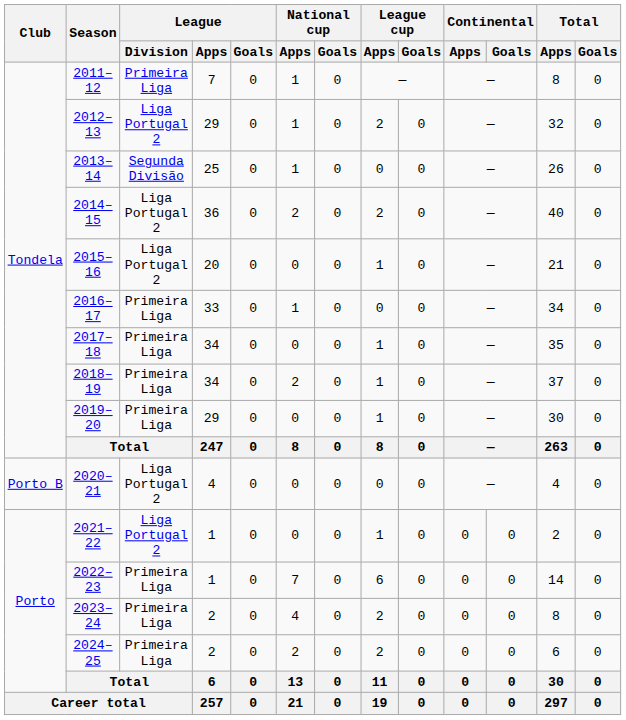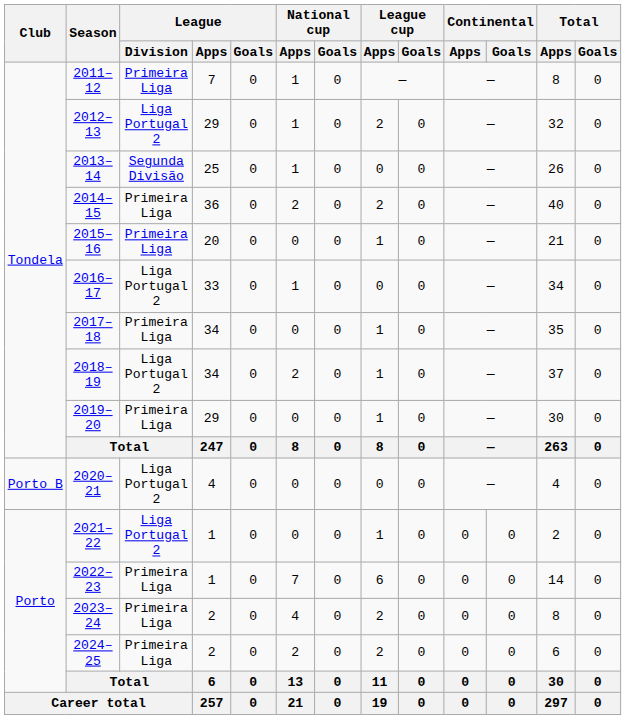 <table class="wikitable" style="text-align:center">
 <tr>
 <th rowspan="2">Club</th>
 <th rowspan="2">Season</th>
 <th colspan="3">League</th>
 <th colspan="2">National cup</th>
 <th colspan="2">League cup</th>
 <th colspan="2">Continental</th>
 <th colspan="2">Total</th>
 </tr>
 <tr>
 <th>Division</th>
 <th>Apps</th>
 <th>Goals</th>
 <th>Apps</th>
 <th>Goals</th>
 <th>Apps</th>
 <th>Goals</th>
 <th>Apps</th>
 <th>Goals</th>
 <th>Apps</th>
 <th>Goals</th>
 </tr>
 <tr>
 <td rowspan="10"><a href='#'>Tondela</a></td>
 <td><a href='#'>2011–12</a></td>
 <td><a href='#'>Primeira Liga</a></td>
 <td>7</td>
 <td>0</td>
 <td>1</td>
 <td>0</td>
 <td colspan="2">—</td>
 <td colspan="2">—</td>
 <td>8</td>
 <td>0</td>
 </tr>
 <tr>
 <td><a href='#'>2012–13</a></td>
 <td><a href='#'>Liga Portugal 2</a></td>
 <td>29</td>
 <td>0</td>
 <td>1</td>
 <td>0</td>
 <td>2</td>
 <td>0</td>
 <td colspan="2">—</td>
 <td>32</td>
 <td>0</td>
 </tr>
 <tr>
 <td><a href='#'>2013–14</a></td>
 <td><a href='#'>Segunda Divisão</a></td>
 <td>25</td>
 <td>0</td>
 <td>1</td>
 <td>0</td>
 <td>0</td>
 <td>0</td>
 <td colspan="2">—</td>
 <td>26</td>
 <td>0</td>
 </tr>
 <tr>
 <td><a href='#'>2014–15</a></td>
-<td>Liga Portugal 2</td>
+<td>Primeira Liga</td>
 <td>36</td>
 <td>0</td>
 <td>2</td>
 <td>0</td>
 <td>2</td>
 <td>0</td>
 <td colspan="2">—</td>
 <td>40</td>
 <td>0</td>
 </tr>
 <tr>
 <td><a href='#'>2015–16</a></td>
-<td>Liga Portugal 2</td>
+<td><a href='#'>Primeira Liga</a></td>
 <td>20</td>
 <td>0</td>
 <td>0</td>
 <td>0</td>
 <td>1</td>
 <td>0</td>
 <td colspan="2">—</td>
 <td>21</td>
 <td>0</td>
 </tr>
 <tr>
 <td><a href='#'>2016–17</a></td>
-<td>Primeira Liga</td>
+<td>Liga Portugal 2</td>
 <td>33</td>
 <td>0</td>
 <td>1</td>
 <td>0</td>
 <td>0</td>
 <td>0</td>
 <td colspan="2">—</td>
 <td>34</td>
 <td>0</td>
 </tr>
 <tr>
 <td><a href='#'>2017–18</a></td>
 <td>Primeira Liga</td>
 <td>34</td>
 <td>0</td>
 <td>0</td>
 <td>0</td>
 <td>1</td>
 <td>0</td>
 <td colspan="2">—</td>
 <td>35</td>
 <td>0</td>
 </tr>
 <tr>
 <td><a href='#'>2018–19</a></td>
-<td>Primeira Liga</td>
+<td>Liga Portugal 2</td>
 <td>34</td>
 <td>0</td>
 <td>2</td>
 <td>0</td>
 <td>1</td>
 <td>0</td>
 <td colspan="2">—</td>
 <td>37</td>
 <td>0</td>
 </tr>
 <tr>
 <td><a href='#'>2019–20</a></td>
 <td>Primeira Liga</td>
 <td>29</td>
 <td>0</td>
 <td>0</td>
 <td>0</td>
 <td>1</td>
 <td>0</td>
 <td colspan="2">—</td>
 <td>30</td>
 <td>0</td>
 </tr>
 <tr>
 <th colspan="2">Total</th>
 <th>247</th>
 <th>0</th>
 <th>8</th>
 <th>0</th>
 <th>8</th>
 <th>0</th>
 <th colspan="2">—</th>
 <th>263</th>
 <th>0</th>
 </tr>
 <tr>
 <td><a href='#'>Porto B</a></td>
 <td><a href='#'>2020–21</a></td>
 <td>Liga Portugal 2</td>
 <td>4</td>
 <td>0</td>
 <td>0</td>
 <td>0</td>
 <td>0</td>
 <td>0</td>
 <td colspan="2">—</td>
 <td>4</td>
 <td>0</td>
 </tr>
 <tr>
 <td rowspan="5"><a href='#'>Porto</a></td>
 <td><a href='#'>2021–22</a></td>
 <td><a href='#'>Liga Portugal 2</a></td>
 <td>1</td>
 <td>0</td>
 <td>0</td>
 <td>0</td>
 <td>1</td>
 <td>0</td>
 <td>0</td>
 <td>0</td>
 <td>2</td>
 <td>0</td>
 </tr>
 <tr>
 <td><a href='#'>2022–23</a></td>
 <td>Primeira Liga</td>
 <td>1</td>
 <td>0</td>
 <td>7</td>
 <td>0</td>
 <td>6</td>
 <td>0</td>
 <td>0</td>
 <td>0</td>
 <td>14</td>
 <td>0</td>
 </tr>
 <tr>
 <td><a href='#'>2023–24</a></td>
 <td>Primeira Liga</td>
 <td>2</td>
 <td>0</td>
 <td>4</td>
 <td>0</td>
 <td>2</td>
 <td>0</td>
 <td>0</td>
 <td>0</td>
 <td>8</td>
 <td>0</td>
 </tr>
 <tr>
 <td><a href='#'>2024–25</a></td>
 <td>Primeira Liga</td>
 <td>2</td>
 <td>0</td>
 <td>2</td>
 <td>0</td>
 <td>2</td>
 <td>0</td>
 <td>0</td>
 <td>0</td>
 <td>6</td>
 <td>0</td>
 </tr>
 <tr>
 <th colspan="2">Total</th>
 <th>6</th>
 <th>0</th>
 <th>13</th>
 <th>0</th>
 <th>11</th>
 <th>0</th>
 <th>0</th>
 <th>0</th>
 <th>30</th>
 <th>0</th>
 </tr>
 <tr>
 <th colspan="3">Career total</th>
 <th>257</th>
 <th>0</th>
 <th>21</th>
 <th>0</th>
 <th>19</th>
 <th>0</th>
 <th>0</th>
 <th>0</th>
 <th>297</th>
 <th>0</th>
 </tr>
 </table>
